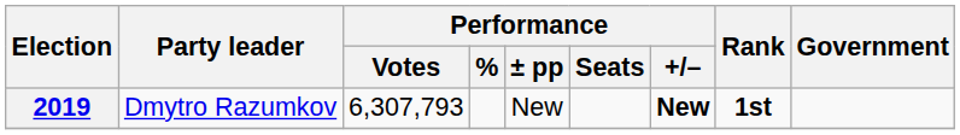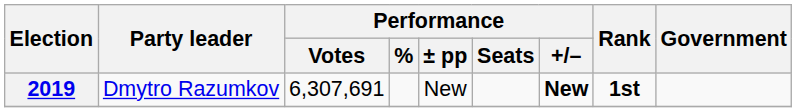 <table class=wikitable style=text-align:center>
 <tr>
 <th rowspan="2"><strong>Election</strong></th>
 <th rowspan="2">Party leader</th>
 <th colspan="5" scope="col">Performance</th>
 <th rowspan="2">Rank</th>
 <th rowspan="2">Government</th>
 </tr>
 <tr>
 <th><strong>Votes</strong></th>
 <th><strong>%</strong></th>
 <th><strong>± pp</strong></th>
 <th><strong>Seats</strong></th>
 <th><strong>+/–</strong></th>
 </tr>
 <tr>
 <th><a href='#'>2019</a></th>
 <td><a href='#'>Dmytro Razumkov</a></td>
-<td>6,307,793</td>
+<td>6,307,691</td>
 <td></td>
 <td>New</td>
 <td></td>
 <td><strong>New</strong></td>
 <td><strong>1st</strong></td>
 <td></td>
 </tr>
 <tr>
 </tr>
 </table>
